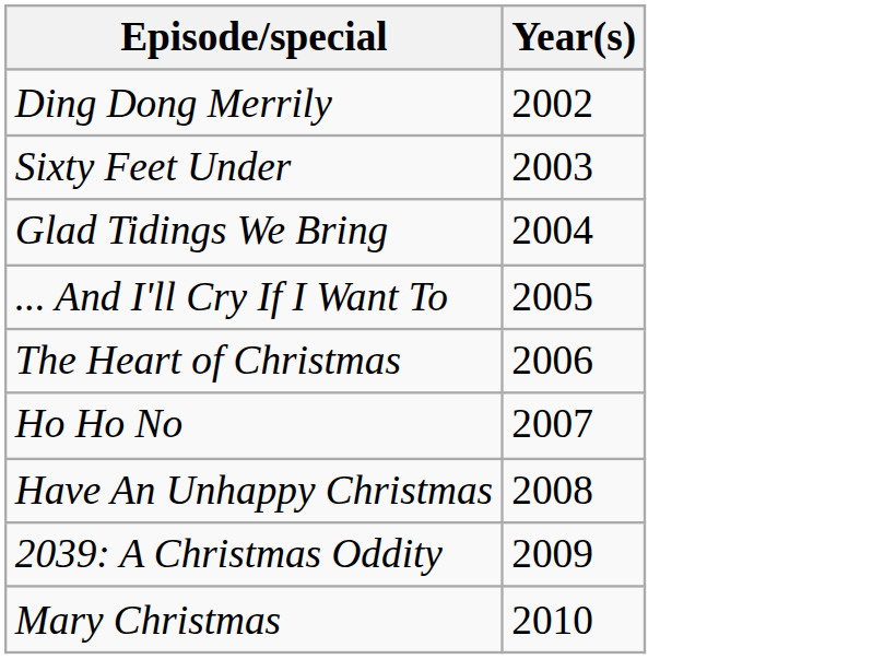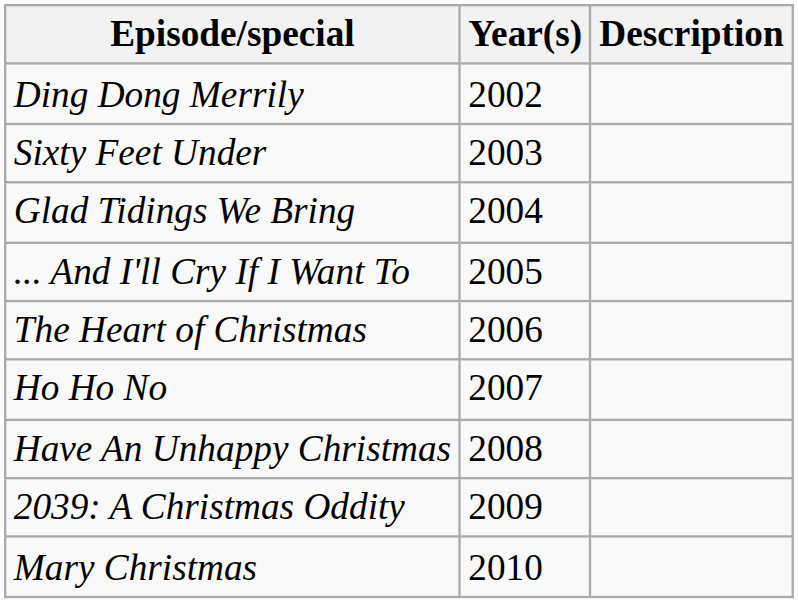 <table class="wikitable sortable">
 <tr>
 <th>Episode/special</th>
 <th>Year(s)</th>
+<th>Description</th>
 </tr>
 <tr>
 <td><em>Ding Dong Merrily</em></td>
 <td>2002</td>
+<td></td>
 </tr>
 <tr>
 <td><em>Sixty Feet Under</em></td>
 <td>2003</td>
+<td></td>
 </tr>
 <tr>
 <td><em>Glad Tidings We Bring</em></td>
 <td>2004</td>
+<td></td>
 </tr>
 <tr>
 <td><em>... And I'll Cry If I Want To</em></td>
 <td>2005</td>
+<td></td>
 </tr>
 <tr>
 <td><em>The Heart of Christmas</em></td>
 <td>2006</td>
+<td></td>
 </tr>
 <tr>
 <td><em>Ho Ho No</em></td>
 <td>2007</td>
+<td></td>
 </tr>
 <tr>
 <td><em>Have An Unhappy Christmas</em></td>
 <td>2008</td>
+<td></td>
 </tr>
 <tr>
 <td><em>2039: A Christmas Oddity</em></td>
 <td>2009</td>
+<td></td>
 </tr>
 <tr>
 <td><em>Mary Christmas</em></td>
 <td>2010</td>
+<td></td>
 </tr>
 </table>
